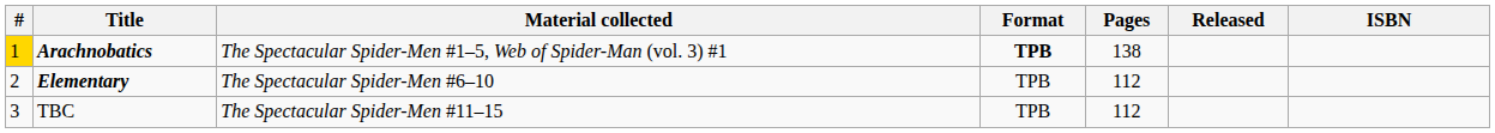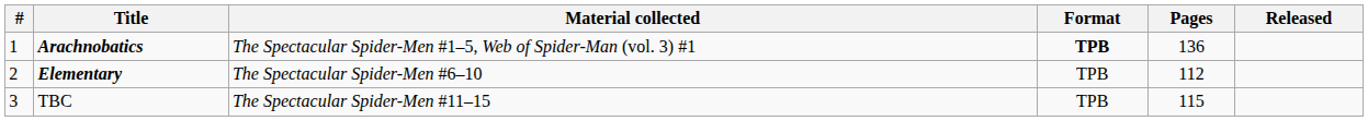 <table class="wikitable sortable" width=98%>
 <tr>
 <th>#</th>
 <th>Title</th>
 <th>Material collected</th>
 <th class="unsortable">Format</th>
 <th>Pages</th>
 <th>Released</th>
-<th class="unsortable" style="width: 10em;">ISBN</th>
 </tr>
 <tr>
-<td style="background: gold;">1</td>
+<td>1</td>
 <td><strong><em>Arachnobatics</em></strong></td>
 <td><em>The Spectacular Spider-Men</em> #1–5, <em>Web of Spider-Man</em> (vol. 3) #1</td>
 <td style="text-align: center;"><strong>TPB</strong></td>
-<td style="text-align: center;">138</td>
-<td></td>
+<td style="text-align: center;">136</td>
 <td></td>
 </tr>
 <tr>
 <td>2</td>
 <td><strong><em>Elementary</em></strong></td>
 <td><em>The Spectacular Spider-Men</em> #6–10</td>
 <td style="text-align: center;">TPB</td>
 <td style="text-align: center;">112</td>
 <td></td>
-<td></td>
 </tr>
 <tr>
 <td>3</td>
 <td>TBC</td>
 <td><em>The Spectacular Spider-Men</em> #11–15</td>
 <td style="text-align: center;">TPB</td>
-<td style="text-align: center;">112</td>
-<td></td>
+<td style="text-align: center;">115</td>
 <td></td>
 </tr>
 </table>
